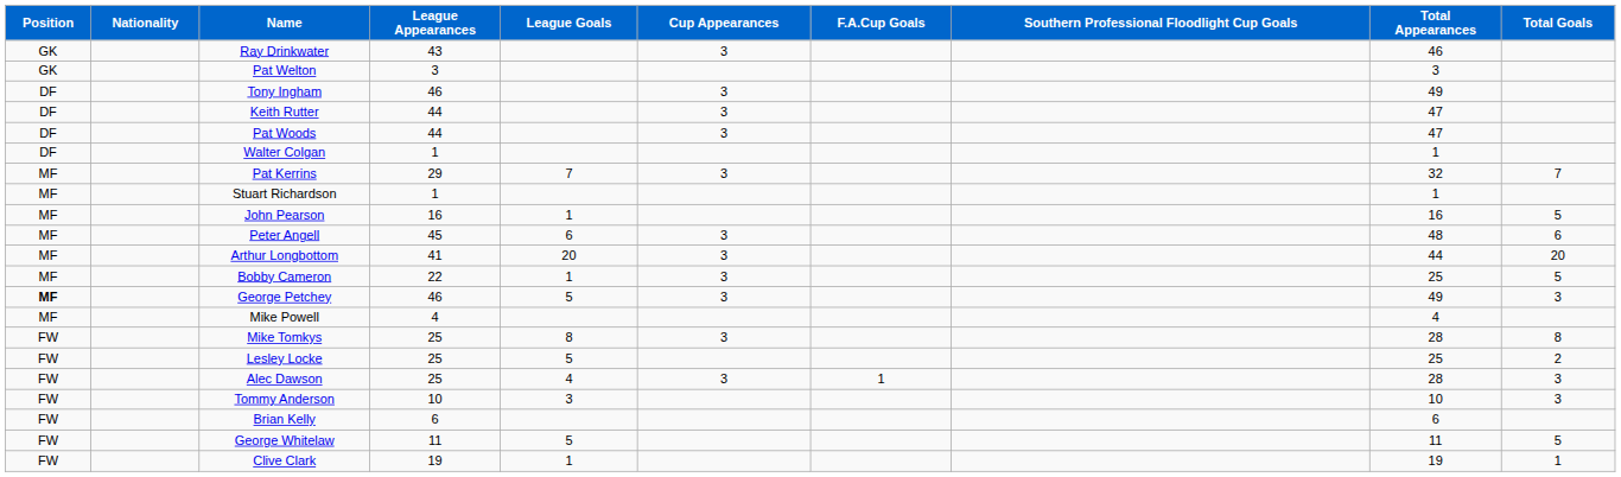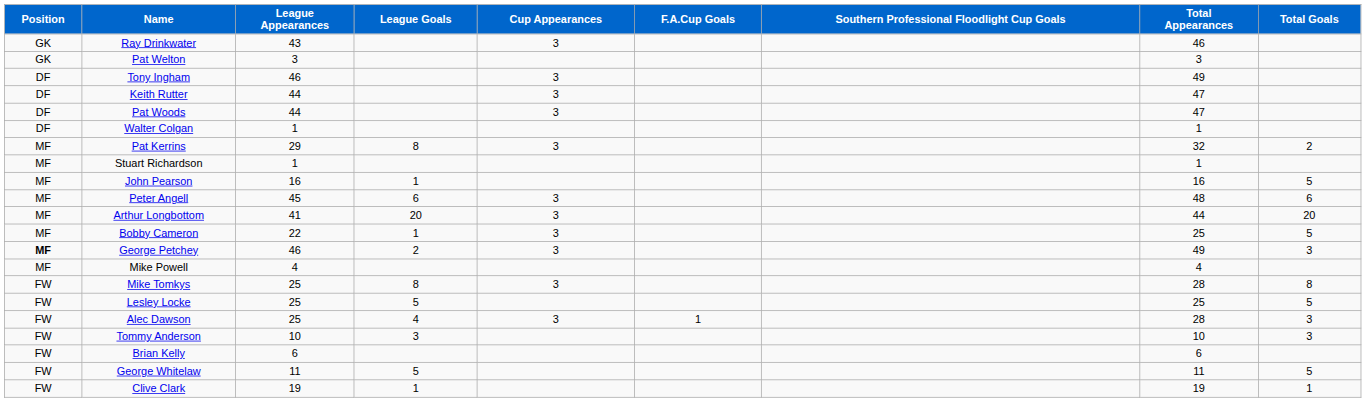 <table class="wikitable" style="text-align:center; font-size:90%; width:90%;">
 <tr>
 <th style="background:#0066CC; color:#FFFFFF; text-align:center;">Position</th>
-<th style="background:#0066CC; color:#FFFFFF; text-align:center;">Nationality</th>
 <th style="background:#0066CC; color:#FFFFFF; text-align:center;"><strong>Name</strong></th>
 <th style="background:#0066CC; color:#FFFFFF; text-align:center;">League<br>Appearances</th>
 <th style="background:#0066CC; color:#FFFFFF; text-align:center;">League Goals</th>
 <th style="background:#0066CC; color:#FFFFFF; text-align:center;">Cup Appearances</th>
 <th style="background:#0066CC; color:#FFFFFF; text-align:center;">F.A.Cup Goals</th>
 <th style="background:#0066CC; color:#FFFFFF; text-align:center;">Southern Professional Floodlight Cup Goals</th>
 <th style="background:#0066CC; color:#FFFFFF; text-align:center;">Total<br>Appearances</th>
 <th style="background:#0066CC; color:#FFFFFF; text-align:center;">Total Goals</th>
 </tr>
 <tr>
 <td>GK</td>
-<td></td>
 <td><a href='#'>Ray Drinkwater</a></td>
 <td>43</td>
 <td></td>
 <td>3</td>
 <td></td>
 <td></td>
 <td>46</td>
 <td></td>
 </tr>
 <tr>
 <td>GK</td>
-<td></td>
 <td><a href='#'>Pat Welton</a></td>
 <td>3</td>
 <td></td>
 <td></td>
 <td></td>
 <td></td>
 <td>3</td>
 <td></td>
 </tr>
 <tr>
 <td>DF</td>
-<td></td>
 <td><a href='#'>Tony Ingham</a></td>
 <td>46</td>
 <td></td>
 <td>3</td>
 <td></td>
 <td></td>
 <td>49</td>
 <td></td>
 </tr>
 <tr>
 <td>DF</td>
-<td></td>
 <td><a href='#'>Keith Rutter</a></td>
 <td>44</td>
 <td></td>
 <td>3</td>
 <td></td>
 <td></td>
 <td>47</td>
 <td></td>
 </tr>
 <tr>
 <td>DF</td>
-<td></td>
 <td><a href='#'>Pat Woods</a></td>
 <td>44</td>
 <td></td>
 <td>3</td>
 <td></td>
 <td></td>
 <td>47</td>
 <td></td>
 </tr>
 <tr>
 <td>DF</td>
-<td></td>
 <td><a href='#'>Walter Colgan</a></td>
 <td>1</td>
 <td></td>
 <td></td>
 <td></td>
 <td></td>
 <td>1</td>
 <td></td>
 </tr>
 <tr>
 <td>MF</td>
-<td></td>
 <td><a href='#'>Pat Kerrins</a></td>
 <td>29</td>
-<td>7</td>
+<td>8</td>
 <td>3</td>
 <td></td>
 <td></td>
 <td>32</td>
-<td>7</td>
+<td>2</td>
 </tr>
 <tr>
 <td>MF</td>
-<td></td>
 <td>Stuart Richardson</td>
 <td>1</td>
 <td></td>
 <td></td>
 <td></td>
 <td></td>
 <td>1</td>
 <td></td>
 </tr>
 <tr>
 <td>MF</td>
-<td></td>
 <td><a href='#'>John Pearson</a></td>
 <td>16</td>
 <td>1</td>
 <td></td>
 <td></td>
 <td></td>
 <td>16</td>
 <td>5</td>
 </tr>
 <tr>
 <td>MF</td>
-<td></td>
 <td><a href='#'>Peter Angell</a></td>
 <td>45</td>
 <td>6</td>
 <td>3</td>
 <td></td>
 <td></td>
 <td>48</td>
 <td>6</td>
 </tr>
 <tr>
 <td>MF</td>
-<td></td>
 <td><a href='#'>Arthur Longbottom</a></td>
 <td>41</td>
 <td>20</td>
 <td>3</td>
 <td></td>
 <td></td>
 <td>44</td>
 <td>20</td>
 </tr>
 <tr>
 <td>MF</td>
-<td></td>
 <td><a href='#'>Bobby Cameron</a></td>
 <td>22</td>
 <td>1</td>
 <td>3</td>
 <td></td>
 <td></td>
 <td>25</td>
 <td>5</td>
 </tr>
 <tr>
 <td><strong>MF</strong></td>
-<td></td>
 <td><a href='#'>George Petchey</a></td>
 <td>46</td>
-<td>5</td>
+<td>2</td>
 <td>3</td>
 <td></td>
 <td></td>
 <td>49</td>
 <td>3</td>
 </tr>
 <tr>
 <td>MF</td>
-<td></td>
 <td>Mike Powell</td>
 <td>4</td>
 <td></td>
 <td></td>
 <td></td>
 <td></td>
 <td>4</td>
 <td></td>
 </tr>
 <tr>
 <td>FW</td>
-<td></td>
 <td><a href='#'>Mike Tomkys</a></td>
 <td>25</td>
 <td>8</td>
 <td>3</td>
 <td></td>
 <td></td>
 <td>28</td>
 <td>8</td>
 </tr>
 <tr>
 <td>FW</td>
-<td></td>
 <td><a href='#'>Lesley Locke</a></td>
 <td>25</td>
 <td>5</td>
 <td></td>
 <td></td>
 <td></td>
 <td>25</td>
-<td>2</td>
+<td>5</td>
 </tr>
 <tr>
 <td>FW</td>
-<td></td>
 <td><a href='#'>Alec Dawson</a></td>
 <td>25</td>
 <td>4</td>
 <td>3</td>
 <td>1</td>
 <td></td>
 <td>28</td>
 <td>3</td>
 </tr>
 <tr>
 <td>FW</td>
-<td></td>
 <td><a href='#'>Tommy Anderson</a></td>
 <td>10</td>
 <td>3</td>
 <td></td>
 <td></td>
 <td></td>
 <td>10</td>
 <td>3</td>
 </tr>
 <tr>
 <td>FW</td>
-<td></td>
 <td><a href='#'>Brian Kelly</a></td>
 <td>6</td>
 <td></td>
 <td></td>
 <td></td>
 <td></td>
 <td>6</td>
 <td></td>
 </tr>
 <tr>
 <td>FW</td>
-<td></td>
 <td><a href='#'>George Whitelaw</a></td>
 <td>11</td>
 <td>5</td>
 <td></td>
 <td></td>
 <td></td>
 <td>11</td>
 <td>5</td>
 </tr>
 <tr>
 <td>FW</td>
-<td></td>
 <td><a href='#'>Clive Clark</a></td>
 <td>19</td>
 <td>1</td>
 <td></td>
 <td></td>
 <td></td>
 <td>19</td>
 <td>1</td>
 </tr>
 </table>
